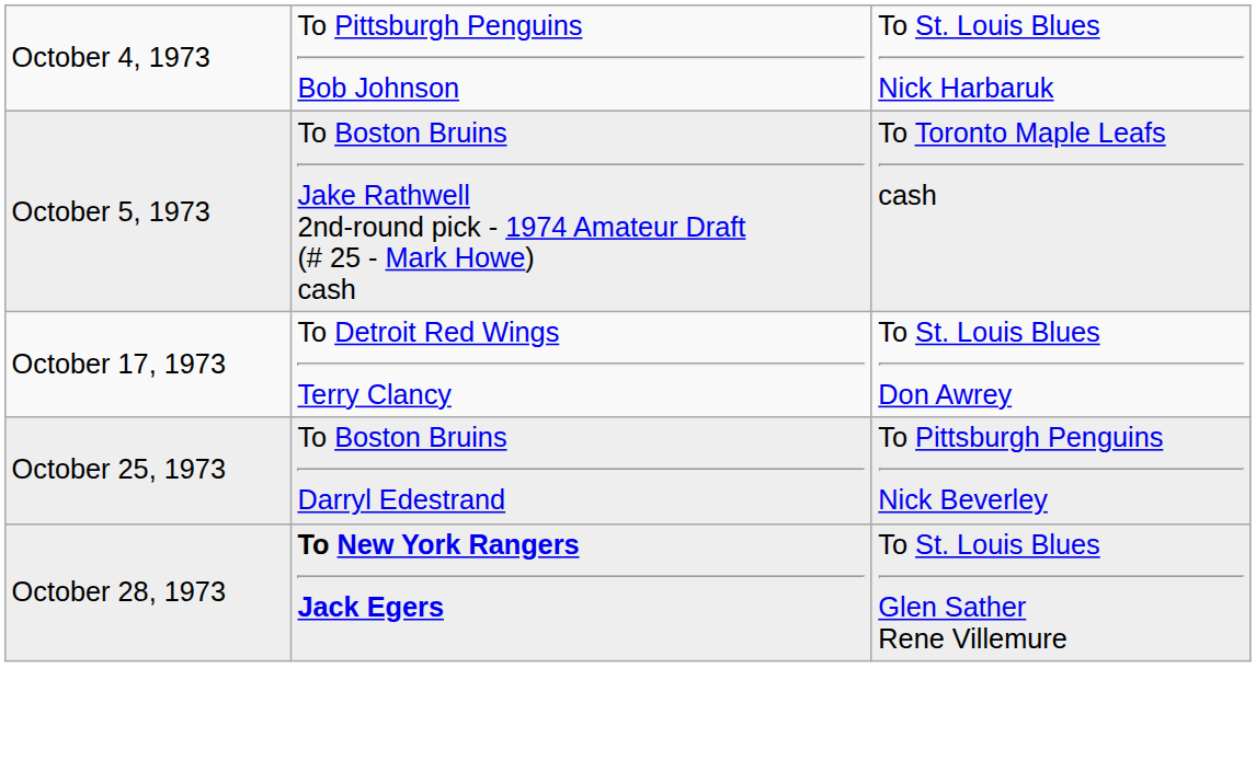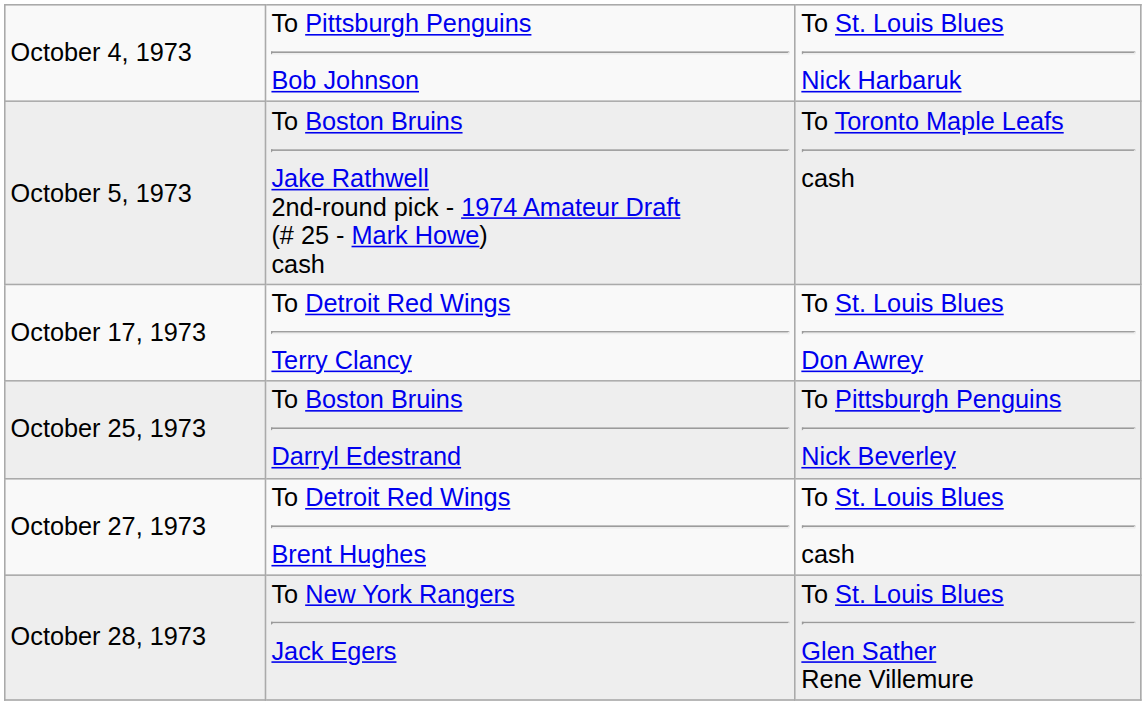 <table cellspacing=0 class="wikitable" style="border:1px solid #999999; width:720px;">
 <tr>
 <td>October 4, 1973</td>
 <td valign="top">To <a href='#'>Pittsburgh Penguins</a><hr><a href='#'>Bob Johnson</a></td>
 <td valign="top">To <a href='#'>St. Louis Blues</a><hr><a href='#'>Nick Harbaruk</a></td>
 </tr>
 <tr bgcolor="#eeeeee">
 <td>October 5, 1973</td>
 <td valign="top">To <a href='#'>Boston Bruins</a><hr><a href='#'>Jake Rathwell</a><br>2nd-round pick - <a href='#'>1974 Amateur Draft</a><br>(# 25 - <a href='#'>Mark Howe</a>)<br>cash</td>
 <td valign="top">To <a href='#'>Toronto Maple Leafs</a><hr>cash</td>
 </tr>
 <tr>
 <td>October 17, 1973</td>
 <td valign="top">To <a href='#'>Detroit Red Wings</a><hr><a href='#'>Terry Clancy</a></td>
 <td valign="top">To <a href='#'>St. Louis Blues</a><hr><a href='#'>Don Awrey</a></td>
 </tr>
 <tr bgcolor="#eeeeee">
 <td>October 25, 1973</td>
 <td valign="top">To <a href='#'>Boston Bruins</a><hr><a href='#'>Darryl Edestrand</a></td>
 <td valign="top">To <a href='#'>Pittsburgh Penguins</a><hr><a href='#'>Nick Beverley</a></td>
 </tr>
+<tr>
+<td>October 27, 1973</td>
+<td valign="top">To <a href='#'>Detroit Red Wings</a><hr><a href='#'>Brent Hughes</a></td>
+<td valign="top">To <a href='#'>St. Louis Blues</a><hr>cash</td>
+</tr>
 <tr bgcolor="#eeeeee">
 <td>October 28, 1973</td>
-<td valign="top"><strong>To <a href='#'>New York Rangers</a><hr><a href='#'>Jack Egers</a></strong></td>
+<td valign="top">To <a href='#'>New York Rangers</a><hr><a href='#'>Jack Egers</a></td>
 <td valign="top">To <a href='#'>St. Louis Blues</a><hr><a href='#'>Glen Sather</a><br>Rene Villemure</td>
 </tr>
 </table>
